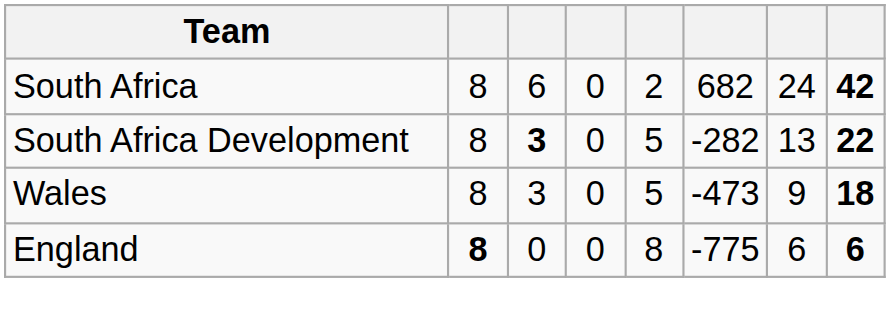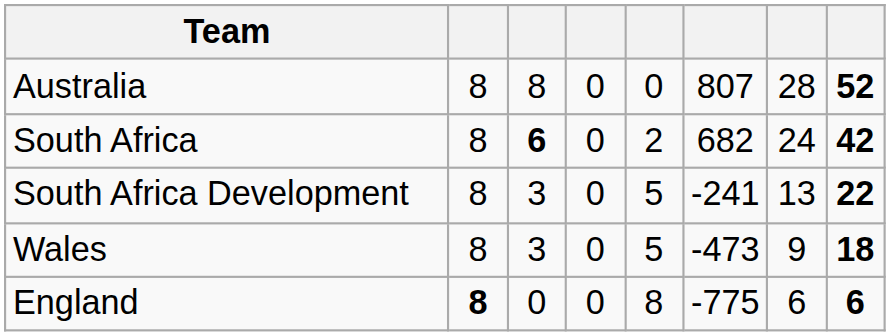 <table class="wikitable" border="1" style="text-align:center;">
 <tr>
 <th width=200>Team</th>
 <th width=20></th>
 <th width=20></th>
 <th width=20></th>
 <th width=20></th>
 <th width=30></th>
 <th width=20></th>
 <th width=20></th>
 </tr>
 <tr style="background:#f9f9f9;">
+<td style="text-align:left;"> Australia</td>
+<td>8</td>
+<td>8</td>
+<td>0</td>
+<td>0</td>
+<td>807</td>
+<td>28</td>
+<td><strong>52</strong></td>
+</tr>
+<tr style="background:#f9f9f9;">
 <td style="text-align:left;"> South Africa</td>
 <td>8</td>
-<td>6</td>
+<td><strong>6</strong></td>
 <td>0</td>
 <td>2</td>
 <td>682</td>
 <td>24</td>
 <td><strong>42</strong></td>
 </tr>
 <tr style="background:#f9f9f9;">
 <td style="text-align:left;"> South Africa Development</td>
 <td>8</td>
-<td><strong>3</strong></td>
+<td>3</td>
 <td>0</td>
 <td>5</td>
-<td>-282</td>
+<td>-241</td>
 <td>13</td>
 <td><strong>22</strong></td>
 </tr>
 <tr style="background:#f9f9f9;">
 <td style="text-align:left;"> Wales</td>
 <td>8</td>
 <td>3</td>
 <td>0</td>
 <td>5</td>
 <td>-473</td>
 <td>9</td>
 <td><strong>18</strong></td>
 </tr>
 <tr style="background:#f9f9f9;">
 <td style="text-align:left;"> England</td>
 <td><strong>8</strong></td>
 <td>0</td>
 <td>0</td>
 <td>8</td>
 <td>-775</td>
 <td>6</td>
 <td><strong>6</strong></td>
 </tr>
 </table>
